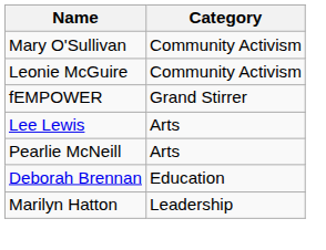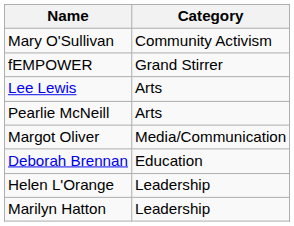 <table class="wikitable">
 <tr>
 <th>Name</th>
 <th>Category</th>
 </tr>
 <tr>
 <td>Mary O'Sullivan</td>
-<td>Community Activism</td>
-</tr>
-<tr>
-<td>Leonie McGuire</td>
 <td>Community Activism</td>
 </tr>
 <tr>
 <td>fEMPOWER</td>
 <td>Grand Stirrer</td>
 </tr>
 <tr>
 <td><a href='#'>Lee Lewis</a></td>
 <td>Arts</td>
 </tr>
 <tr>
 <td>Pearlie McNeill</td>
 <td>Arts</td>
 </tr>
 <tr>
+<td>Margot Oliver</td>
+<td>Media/Communication</td>
+</tr>
+<tr>
 <td><a href='#'>Deborah Brennan</a></td>
 <td>Education</td>
+</tr>
+<tr>
+<td>Helen L'Orange</td>
+<td>Leadership</td>
 </tr>
 <tr>
 <td>Marilyn Hatton</td>
 <td>Leadership</td>
 </tr>
 </table>
